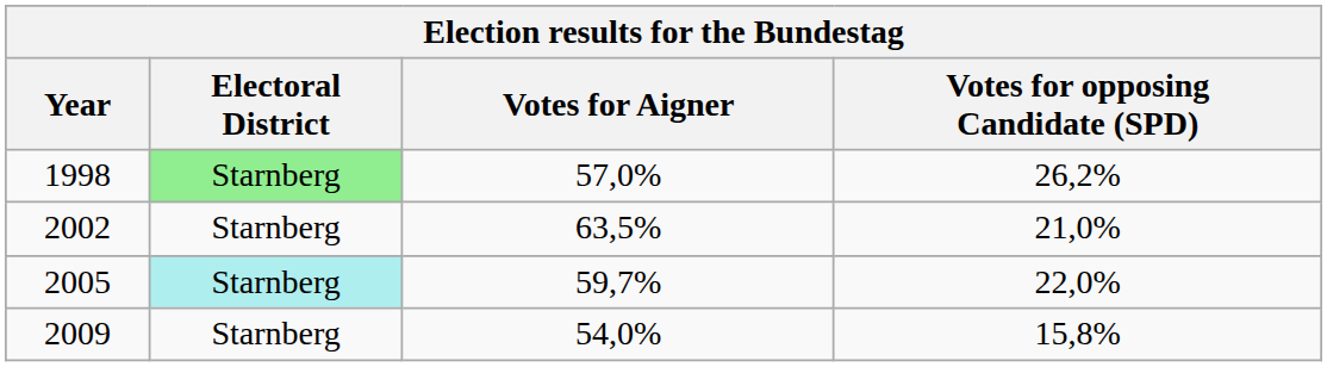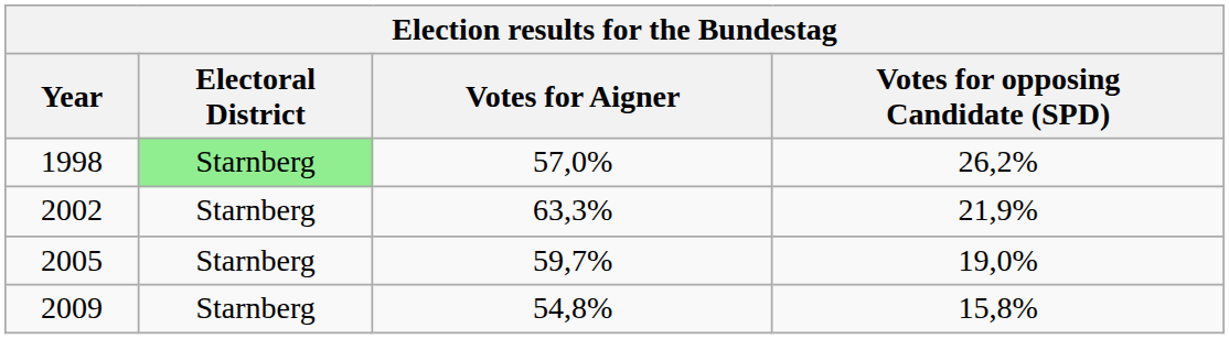 <table class="wikitable" style="width:50%; text-align: center;">
 <tr>
 <th colspan="5">Election results for the Bundestag</th>
 </tr>
 <tr>
 <th>Year</th>
 <th>Electoral<br>District</th>
 <th>Votes for Aigner</th>
 <th>Votes for opposing<br>Candidate (SPD)</th>
 </tr>
 <tr>
 <td>1998</td>
 <td style="background: lightgreen;">Starnberg</td>
 <td>57,0%</td>
 <td>26,2%</td>
 </tr>
 <tr>
 <td>2002</td>
 <td>Starnberg</td>
-<td>63,5%</td>
-<td>21,0%</td>
+<td>63,3%</td>
+<td>21,9%</td>
 </tr>
 <tr>
 <td>2005</td>
-<td style="background: paleturquoise;">Starnberg</td>
+<td>Starnberg</td>
 <td>59,7%</td>
-<td>22,0%</td>
+<td>19,0%</td>
 </tr>
 <tr>
 <td>2009</td>
 <td>Starnberg</td>
-<td>54,0%</td>
+<td>54,8%</td>
 <td>15,8%</td>
 </tr>
 </table>
